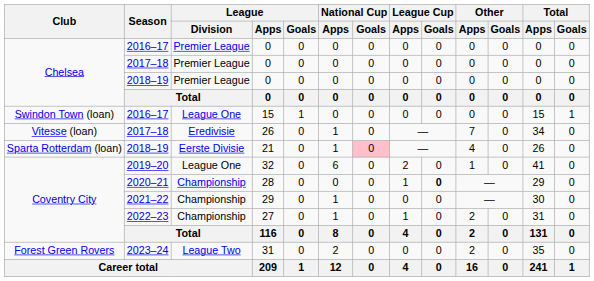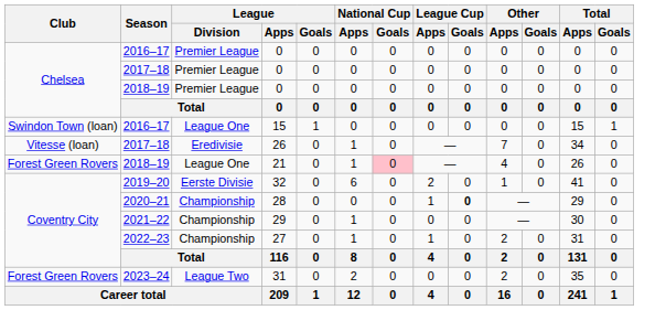 <table class="wikitable" style="text-align: center">
 <tr>
 <th rowspan="2">Club</th>
 <th rowspan="2">Season</th>
 <th colspan="3">League</th>
 <th colspan="2">National Cup</th>
 <th colspan="2">League Cup</th>
 <th colspan="2">Other</th>
 <th colspan="2">Total</th>
 </tr>
 <tr>
 <th>Division</th>
 <th>Apps</th>
 <th>Goals</th>
 <th>Apps</th>
 <th>Goals</th>
 <th>Apps</th>
 <th>Goals</th>
 <th>Apps</th>
 <th>Goals</th>
 <th>Apps</th>
 <th>Goals</th>
 </tr>
 <tr>
 <td rowspan=4><a href='#'>Chelsea</a></td>
 <td><a href='#'>2016–17</a></td>
 <td><a href='#'>Premier League</a></td>
 <td>0</td>
 <td>0</td>
 <td>0</td>
 <td>0</td>
 <td>0</td>
 <td>0</td>
 <td>0</td>
 <td>0</td>
 <td>0</td>
 <td>0</td>
 </tr>
 <tr>
 <td><a href='#'>2017–18</a></td>
 <td>Premier League</td>
 <td>0</td>
 <td>0</td>
 <td>0</td>
 <td>0</td>
 <td>0</td>
 <td>0</td>
 <td>0</td>
 <td>0</td>
 <td>0</td>
 <td>0</td>
 </tr>
 <tr>
 <td><a href='#'>2018–19</a></td>
 <td>Premier League</td>
 <td>0</td>
 <td>0</td>
 <td>0</td>
 <td>0</td>
 <td>0</td>
 <td>0</td>
 <td>0</td>
 <td>0</td>
 <td>0</td>
 <td>0</td>
 </tr>
 <tr>
 <th colspan="2">Total</th>
 <th>0</th>
 <th>0</th>
 <th>0</th>
 <th>0</th>
 <th>0</th>
 <th>0</th>
 <th>0</th>
 <th>0</th>
 <th>0</th>
 <th>0</th>
 </tr>
 <tr>
 <td><a href='#'>Swindon Town</a> (loan)</td>
 <td><a href='#'>2016–17</a></td>
 <td><a href='#'>League One</a></td>
 <td>15</td>
 <td>1</td>
 <td>0</td>
 <td>0</td>
 <td>0</td>
 <td>0</td>
 <td>0</td>
 <td>0</td>
 <td>15</td>
 <td>1</td>
 </tr>
 <tr>
 <td><a href='#'>Vitesse</a> (loan)</td>
 <td><a href='#'>2017–18</a></td>
 <td><a href='#'>Eredivisie</a></td>
 <td>26</td>
 <td>0</td>
 <td>1</td>
 <td>0</td>
 <td colspan="2">—</td>
 <td>7</td>
 <td>0</td>
 <td>34</td>
 <td>0</td>
 </tr>
 <tr>
-<td><a href='#'>Sparta Rotterdam</a> (loan)</td>
+<td><a href='#'>Forest Green Rovers</a></td>
 <td><a href='#'>2018–19</a></td>
-<td><a href='#'>Eerste Divisie</a></td>
+<td>League One</td>
 <td>21</td>
 <td>0</td>
 <td>1</td>
 <td style="background: pink;">0</td>
 <td colspan="2">—</td>
 <td>4</td>
 <td>0</td>
 <td>26</td>
 <td>0</td>
 </tr>
 <tr>
 <td rowspan="5"><a href='#'>Coventry City</a></td>
 <td><a href='#'>2019–20</a></td>
-<td>League One</td>
+<td><a href='#'>Eerste Divisie</a></td>
 <td>32</td>
 <td>0</td>
 <td>6</td>
 <td>0</td>
 <td>2</td>
 <td>0</td>
 <td>1</td>
 <td>0</td>
 <td>41</td>
 <td>0</td>
 </tr>
 <tr>
 <td><a href='#'>2020–21</a></td>
 <td><a href='#'>Championship</a></td>
 <td>28</td>
 <td>0</td>
 <td>0</td>
 <td>0</td>
 <td>1</td>
 <td><strong>0</strong></td>
 <td colspan="2">—</td>
 <td>29</td>
 <td>0</td>
 </tr>
 <tr>
 <td><a href='#'>2021–22</a></td>
 <td>Championship</td>
 <td>29</td>
 <td>0</td>
 <td>1</td>
 <td>0</td>
 <td>0</td>
 <td>0</td>
 <td colspan="2">—</td>
 <td>30</td>
 <td>0</td>
 </tr>
 <tr>
 <td><a href='#'>2022–23</a></td>
 <td>Championship</td>
 <td>27</td>
 <td>0</td>
 <td>1</td>
 <td>0</td>
 <td>1</td>
 <td>0</td>
 <td>2</td>
 <td>0</td>
 <td>31</td>
 <td>0</td>
 </tr>
 <tr>
 <th colspan="2">Total</th>
 <th>116</th>
 <th>0</th>
 <th>8</th>
 <th>0</th>
 <th>4</th>
 <th>0</th>
 <th>2</th>
 <th>0</th>
 <th>131</th>
 <th>0</th>
 </tr>
 <tr>
 <td><a href='#'>Forest Green Rovers</a></td>
 <td><a href='#'>2023–24</a></td>
 <td><a href='#'>League Two</a></td>
 <td>31</td>
 <td>0</td>
 <td>2</td>
 <td>0</td>
 <td>0</td>
 <td>0</td>
 <td>2</td>
 <td>0</td>
 <td>35</td>
 <td>0</td>
 </tr>
 <tr>
 <th colspan="3">Career total</th>
 <th>209</th>
 <th>1</th>
 <th>12</th>
 <th>0</th>
 <th>4</th>
 <th>0</th>
 <th>16</th>
 <th>0</th>
 <th>241</th>
 <th>1</th>
 </tr>
 </table>
